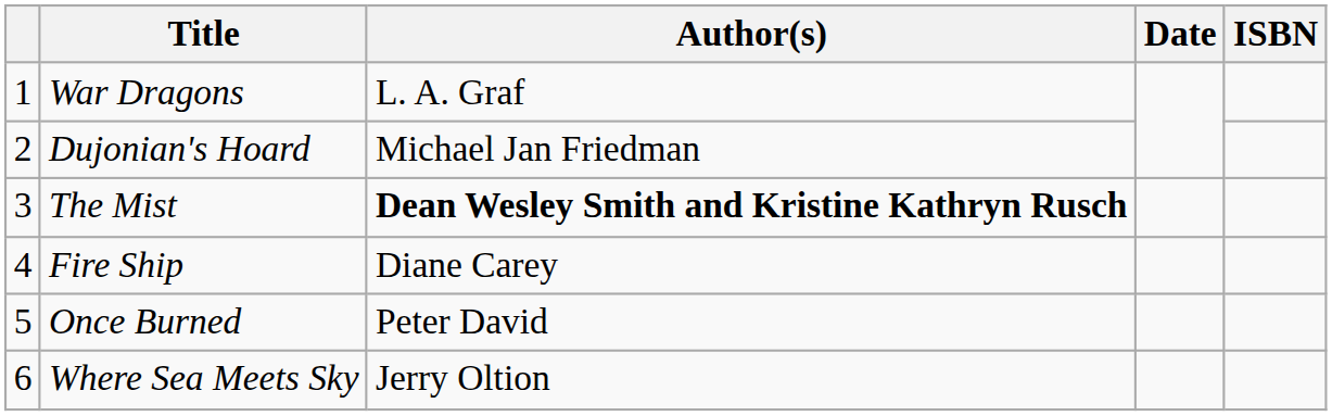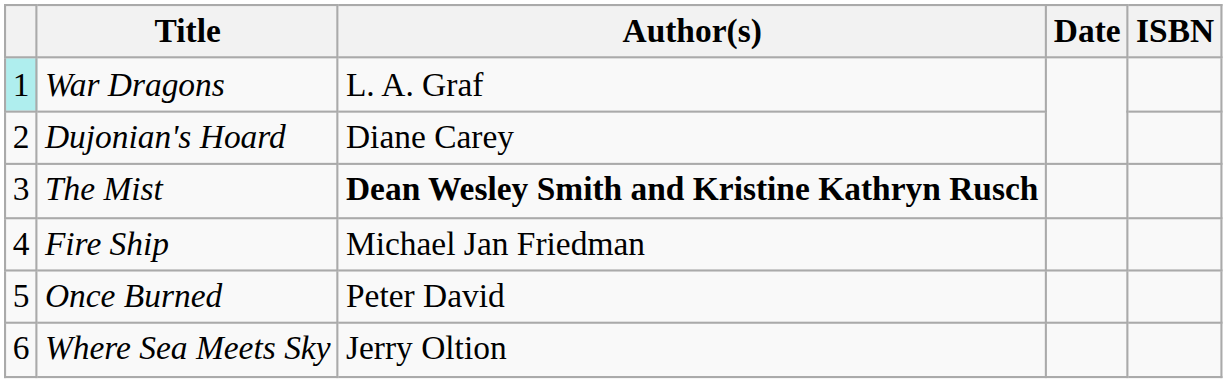 <table class="wikitable">
 <tr>
 <th></th>
 <th>Title</th>
 <th>Author(s)</th>
 <th>Date</th>
 <th>ISBN</th>
 </tr>
 <tr>
-<td>1</td>
+<td style="background: paleturquoise;">1</td>
 <td><em>War Dragons</em></td>
 <td>L. A. Graf</td>
 <td rowspan="2"></td>
 <td></td>
 </tr>
 <tr>
 <td>2</td>
 <td><em>Dujonian's Hoard</em></td>
-<td>Michael Jan Friedman</td>
+<td>Diane Carey</td>
 <td></td>
 </tr>
 <tr>
 <td>3</td>
 <td><em>The Mist</em></td>
 <td><strong>Dean Wesley Smith and Kristine Kathryn Rusch</strong></td>
 <td></td>
 <td></td>
 </tr>
 <tr>
 <td>4</td>
 <td><em>Fire Ship</em></td>
-<td>Diane Carey</td>
+<td>Michael Jan Friedman</td>
 <td></td>
 <td></td>
 </tr>
 <tr>
 <td>5</td>
 <td><em>Once Burned</em></td>
 <td>Peter David</td>
 <td></td>
 <td></td>
 </tr>
 <tr>
 <td>6</td>
 <td><em>Where Sea Meets Sky</em></td>
 <td>Jerry Oltion</td>
 <td></td>
 <td></td>
 </tr>
 </table>
